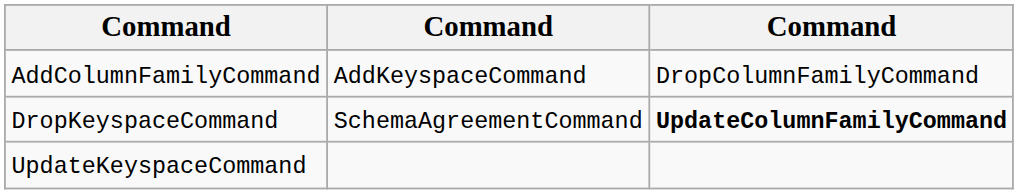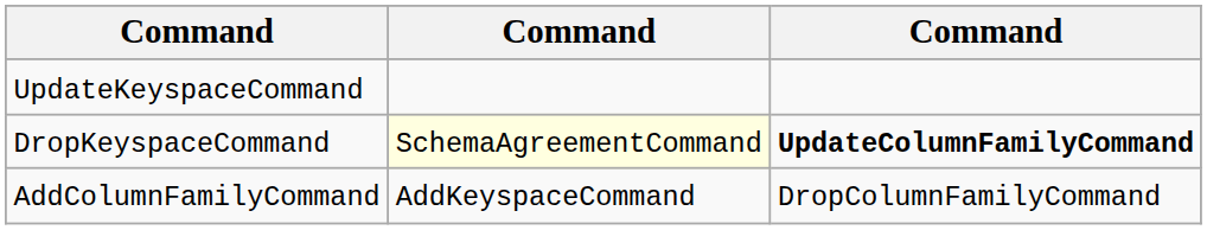 <table class="wikitable">
 <tr>
 <th>Command</th>
 <th>Command</th>
 <th>Command</th>
 </tr>
 <tr>
+<td><code>UpdateKeyspaceCommand</code></td>
+<td></td>
+<td></td>
+</tr>
+<tr>
+<td><code>DropKeyspaceCommand</code></td>
+<td style="background: lightyellow;"><code>SchemaAgreementCommand</code></td>
+<td><strong><code>UpdateColumnFamilyCommand</code></strong></td>
+</tr>
+<tr>
 <td><code>AddColumnFamilyCommand</code></td>
 <td><code>AddKeyspaceCommand</code></td>
 <td><code>DropColumnFamilyCommand</code></td>
 </tr>
-<tr>
-<td><code>DropKeyspaceCommand</code></td>
-<td><code>SchemaAgreementCommand</code></td>
-<td><strong><code>UpdateColumnFamilyCommand</code></strong></td>
-</tr>
-<tr>
-<td><code>UpdateKeyspaceCommand</code></td>
-<td></td>
-<td></td>
-</tr>
 </table>
